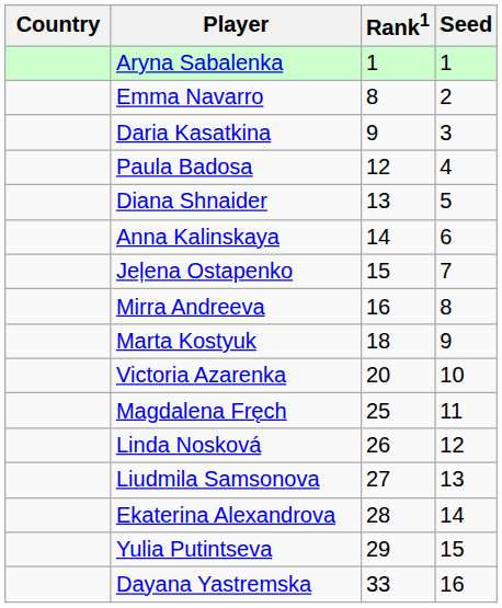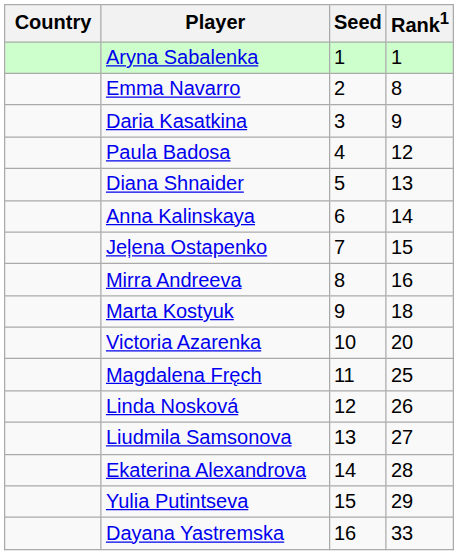 <table class="sortable wikitable">
 <tr>
 <th width=70>Country</th>
 <th width=175>Player</th>
+<th>Seed</th>
 <th>Rank<sup>1</sup></th>
-<th>Seed</th>
 </tr>
 <tr style="background:#cfc;">
 <td></td>
 <td><a href='#'>Aryna Sabalenka</a></td>
 <td>1</td>
 <td>1</td>
 </tr>
 <tr>
 <td></td>
 <td><a href='#'>Emma Navarro</a></td>
+<td>2</td>
 <td>8</td>
-<td>2</td>
 </tr>
 <tr>
 <td></td>
 <td><a href='#'>Daria Kasatkina</a></td>
+<td>3</td>
 <td>9</td>
-<td>3</td>
 </tr>
 <tr>
 <td></td>
 <td><a href='#'>Paula Badosa</a></td>
+<td>4</td>
 <td>12</td>
-<td>4</td>
 </tr>
 <tr>
 <td></td>
 <td><a href='#'>Diana Shnaider</a></td>
+<td>5</td>
 <td>13</td>
-<td>5</td>
 </tr>
 <tr>
 <td></td>
 <td><a href='#'>Anna Kalinskaya</a></td>
+<td>6</td>
 <td>14</td>
-<td>6</td>
 </tr>
 <tr>
 <td></td>
 <td><a href='#'>Jeļena Ostapenko</a></td>
+<td>7</td>
 <td>15</td>
-<td>7</td>
 </tr>
 <tr>
 <td></td>
 <td><a href='#'>Mirra Andreeva</a></td>
+<td>8</td>
 <td>16</td>
-<td>8</td>
 </tr>
 <tr>
 <td></td>
 <td><a href='#'>Marta Kostyuk</a></td>
+<td>9</td>
 <td>18</td>
-<td>9</td>
 </tr>
 <tr>
 <td></td>
 <td><a href='#'>Victoria Azarenka</a></td>
+<td>10</td>
 <td>20</td>
-<td>10</td>
 </tr>
 <tr>
 <td></td>
 <td><a href='#'>Magdalena Fręch</a></td>
+<td>11</td>
 <td>25</td>
-<td>11</td>
 </tr>
 <tr>
 <td></td>
 <td><a href='#'>Linda Nosková</a></td>
+<td>12</td>
 <td>26</td>
-<td>12</td>
 </tr>
 <tr>
 <td></td>
 <td><a href='#'>Liudmila Samsonova</a></td>
+<td>13</td>
 <td>27</td>
-<td>13</td>
 </tr>
 <tr>
 <td></td>
 <td><a href='#'>Ekaterina Alexandrova</a></td>
+<td>14</td>
 <td>28</td>
-<td>14</td>
 </tr>
 <tr>
 <td></td>
 <td><a href='#'>Yulia Putintseva</a></td>
+<td>15</td>
 <td>29</td>
-<td>15</td>
 </tr>
 <tr>
 <td></td>
 <td><a href='#'>Dayana Yastremska</a></td>
+<td>16</td>
 <td>33</td>
-<td>16</td>
 </tr>
 </table>
